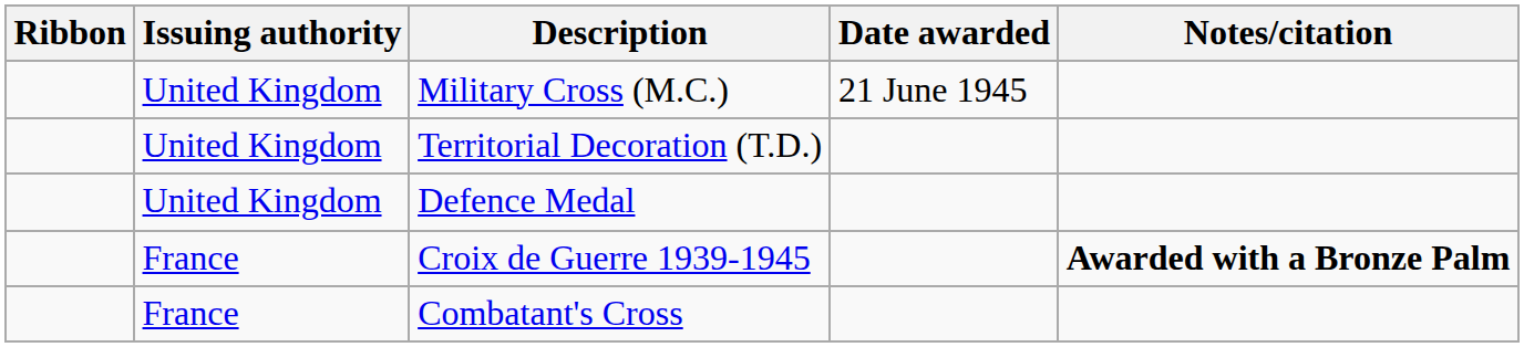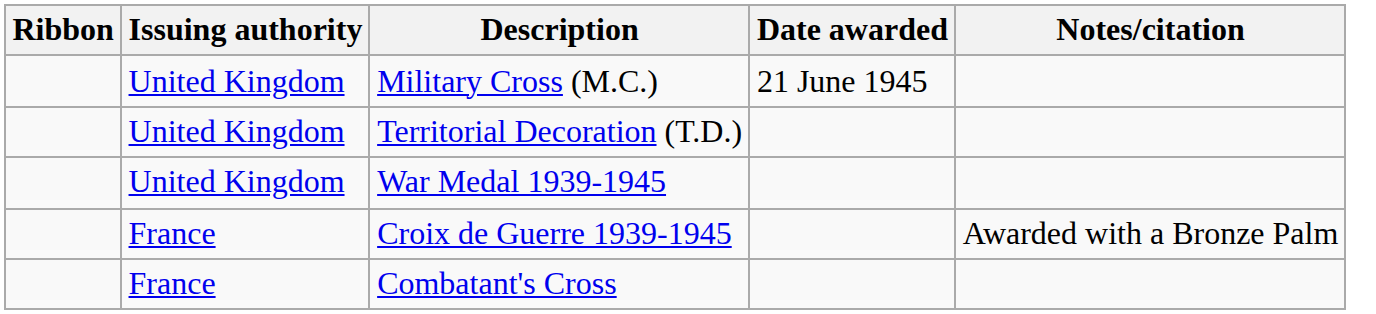 <table class="wikitable">
 <tr>
 <th>Ribbon</th>
 <th>Issuing authority</th>
 <th>Description</th>
 <th>Date awarded</th>
 <th>Notes/citation</th>
 </tr>
 <tr>
 <td></td>
 <td><a href='#'>United Kingdom</a></td>
 <td><a href='#'>Military Cross</a> (M.C.)</td>
 <td>21 June 1945</td>
 <td></td>
 </tr>
 <tr>
 <td></td>
 <td><a href='#'>United Kingdom</a></td>
 <td><a href='#'>Territorial Decoration</a> (T.D.)</td>
 <td></td>
 <td></td>
 </tr>
 <tr>
 <td></td>
 <td><a href='#'>United Kingdom</a></td>
-<td><a href='#'>Defence Medal</a></td>
+<td><a href='#'>War Medal 1939-1945</a></td>
 <td></td>
 <td></td>
 </tr>
 <tr>
 <td></td>
 <td><a href='#'>France</a></td>
 <td><a href='#'>Croix de Guerre 1939-1945</a></td>
 <td></td>
-<td><strong>Awarded with a Bronze Palm</strong></td>
+<td>Awarded with a Bronze Palm</td>
 </tr>
 <tr>
 <td></td>
 <td><a href='#'>France</a></td>
 <td><a href='#'>Combatant's Cross</a></td>
 <td></td>
 <td></td>
 </tr>
 </table>
